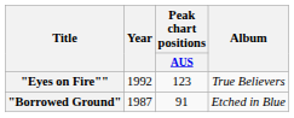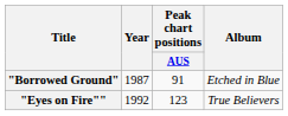 <table class="wikitable plainrowheaders" style="text-align:center">
 <tr>
 <th scope="col" rowspan="2">Title</th>
 <th scope="col" rowspan="2">Year</th>
 <th scope="col" colspan="1">Peak chart positions</th>
 <th scope="col" rowspan="2">Album</th>
 </tr>
 <tr>
 <th scope="col" style="width:3em; font-size:90%"><a href='#'>AUS</a><br></th>
 </tr>
 <tr>
+<th scope="row">"Borrowed Ground"</th>
+<td>1987</td>
+<td>91</td>
+<td><em>Etched in Blue</em></td>
+</tr>
+<tr>
 <th scope="row">"Eyes on Fire""</th>
 <td>1992</td>
 <td>123</td>
 <td><em>True Believers</em></td>
 </tr>
-<tr>
-<th scope="row">"Borrowed Ground"</th>
-<td>1987</td>
-<td>91</td>
-<td><em>Etched in Blue</em></td>
-</tr>
 </table>
